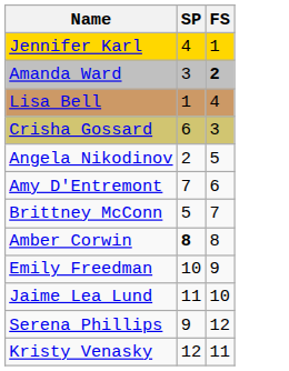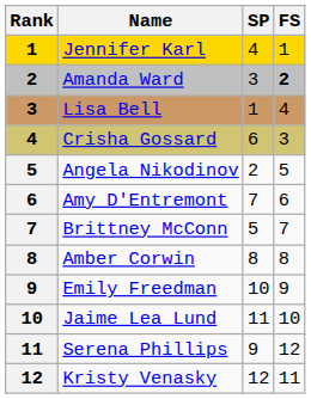 <table class="wikitable">
 <tr>
+<th>Rank</th>
 <th>Name</th>
 <th>SP</th>
 <th>FS</th>
 </tr>
 <tr bgcolor="gold">
+<td align="center"><strong>1</strong></td>
 <td><a href='#'>Jennifer Karl</a></td>
 <td>4</td>
 <td>1</td>
 </tr>
 <tr bgcolor="silver">
+<td align="center"><strong>2</strong></td>
 <td><a href='#'>Amanda Ward</a></td>
 <td>3</td>
 <td><strong>2</strong></td>
 </tr>
 <tr bgcolor="cc9966">
+<td align="center"><strong>3</strong></td>
 <td><a href='#'>Lisa Bell</a></td>
 <td>1</td>
 <td>4</td>
 </tr>
 <tr bgcolor="#d1c571">
+<td align="center"><strong>4</strong></td>
 <td><a href='#'>Crisha Gossard</a></td>
 <td>6</td>
 <td>3</td>
 </tr>
 <tr>
+<th>5</th>
 <td><a href='#'>Angela Nikodinov</a></td>
 <td>2</td>
 <td>5</td>
 </tr>
 <tr>
+<th>6</th>
 <td><a href='#'>Amy D'Entremont</a></td>
 <td>7</td>
 <td>6</td>
 </tr>
 <tr>
+<th>7</th>
 <td><a href='#'>Brittney McConn</a></td>
 <td>5</td>
 <td>7</td>
 </tr>
 <tr>
+<th>8</th>
 <td><a href='#'>Amber Corwin</a></td>
-<td><strong>8</strong></td>
+<td>8</td>
 <td>8</td>
 </tr>
 <tr>
+<th>9</th>
 <td><a href='#'>Emily Freedman</a></td>
 <td>10</td>
 <td>9</td>
 </tr>
 <tr>
+<th>10</th>
 <td><a href='#'>Jaime Lea Lund</a></td>
 <td>11</td>
 <td>10</td>
 </tr>
 <tr>
+<th>11</th>
 <td><a href='#'>Serena Phillips</a></td>
 <td>9</td>
 <td>12</td>
 </tr>
 <tr>
+<th>12</th>
 <td><a href='#'>Kristy Venasky</a></td>
 <td>12</td>
 <td>11</td>
 </tr>
 </table>
